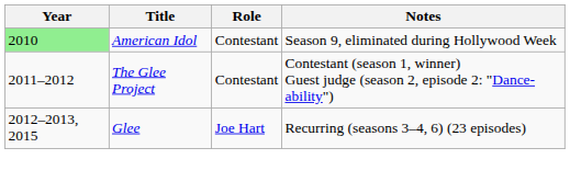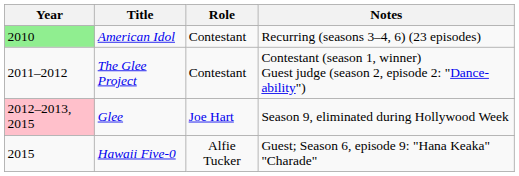 <table class="wikitable sortable">
 <tr>
 <th>Year</th>
 <th>Title</th>
 <th>Role</th>
 <th>Notes</th>
 </tr>
 <tr>
 <td style="background: lightgreen;">2010</td>
 <td><em><a href='#'>American Idol</a></em></td>
 <td>Contestant</td>
-<td>Season 9, eliminated during Hollywood Week</td>
+<td>Recurring (seasons 3–4, 6) (23 episodes)</td>
 </tr>
 <tr>
 <td>2011–2012</td>
 <td><em><a href='#'>The Glee Project</a></em></td>
 <td>Contestant</td>
 <td>Contestant (season 1, winner)<br>Guest judge (season 2, episode 2: "<a href='#'>Dance-ability</a>")</td>
 </tr>
 <tr>
-<td>2012–2013, 2015</td>
+<td style="background: pink;">2012–2013, 2015</td>
 <td><em><a href='#'>Glee</a></em></td>
 <td><a href='#'>Joe Hart</a></td>
-<td>Recurring (seasons 3–4, 6) (23 episodes)</td>
+<td>Season 9, eliminated during Hollywood Week</td>
+</tr>
+<tr>
+<td>2015</td>
+<td><em><a href='#'>Hawaii Five-0</a></em></td>
+<td style="text-align:center;">Alfie Tucker</td>
+<td>Guest; Season 6, episode 9: "Hana Keaka" "Charade"</td>
 </tr>
 </table>
